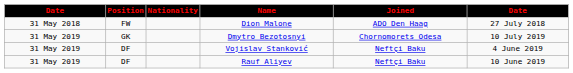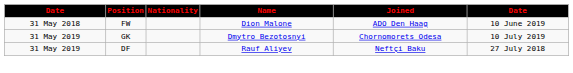 <table class="wikitable"  style="text-align:center; font-size:90%; ">
 <tr>
 <th style="background:#000000; color:#FF0000; width:150px;">Date</th>
 <th style="background:#000000; color:#FF0000; width:55px;">Position</th>
 <th style="background:#000000; color:#FF0000; width:55px;">Nationality</th>
 <th style="background:#000000; color:#FF0000; width:200px;">Name</th>
 <th style="background:#000000; color:#FF0000; width:200px;">Joined</th>
 <th style="background:#000000; color:#FF0000; width:150px;">Date</th>
 </tr>
 <tr>
 <td>31 May 2018</td>
 <td>FW</td>
 <td></td>
 <td><a href='#'>Dion Malone</a></td>
 <td><a href='#'>ADO Den Haag</a></td>
-<td>27 July 2018</td>
+<td>10 June 2019</td>
 </tr>
 <tr>
 <td>31 May 2019</td>
 <td>GK</td>
 <td></td>
 <td><a href='#'>Dmytro Bezotosnyi</a></td>
 <td><a href='#'>Chornomorets Odesa</a></td>
 <td>10 July 2019</td>
 </tr>
 <tr>
 <td>31 May 2019</td>
 <td>DF</td>
 <td></td>
-<td><a href='#'>Vojislav Stanković</a></td>
-<td><a href='#'>Neftçi Baku</a></td>
-<td>4 June 2019</td>
-</tr>
-<tr>
-<td>31 May 2019</td>
-<td>DF</td>
-<td></td>
 <td><a href='#'>Rauf Aliyev</a></td>
 <td><a href='#'>Neftçi Baku</a></td>
-<td>10 June 2019</td>
+<td>27 July 2018</td>
 </tr>
 </table>
